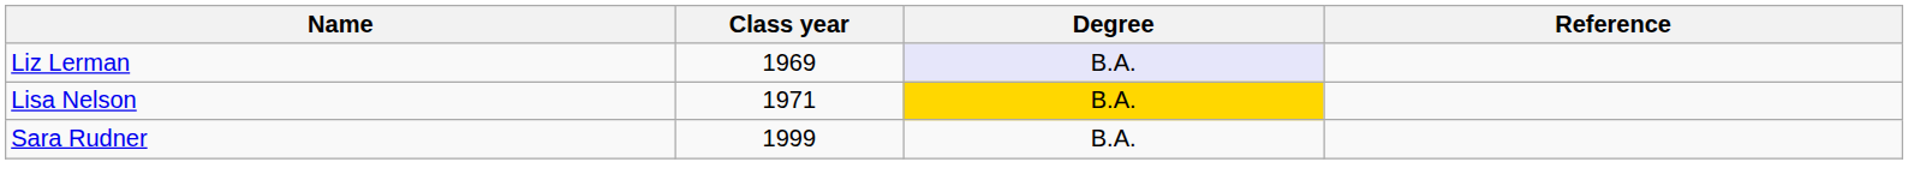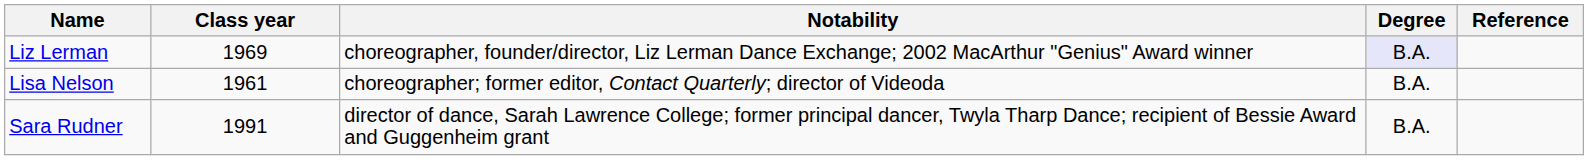 <table class="wikitable sortable" style="width:100%">
 <tr>
 <th style="width:*;">Name</th>
 <th style="width:12%;">Class year</th>
+<th style="width:65%;" class="unsortable">Notability</th>
 <th>Degree</th>
 <th>Reference</th>
 </tr>
 <tr>
 <td><a href='#'>Liz Lerman</a></td>
 <td style="text-align:center;">1969</td>
+<td>choreographer, founder/director, Liz Lerman Dance Exchange; 2002 MacArthur "Genius" Award winner</td>
 <td style="background: lavender; text-align:center;">B.A.</td>
 <td></td>
 </tr>
 <tr>
 <td><a href='#'>Lisa Nelson</a></td>
-<td style="text-align:center;">1971</td>
-<td style="background: gold; text-align:center;">B.A.</td>
+<td style="text-align:center;">1961</td>
+<td>choreographer; former editor, <em>Contact Quarterly</em>; director of Videoda</td>
+<td style="text-align:center;">B.A.</td>
 <td></td>
 </tr>
 <tr>
 <td><a href='#'>Sara Rudner</a></td>
-<td style="text-align:center;">1999</td>
+<td style="text-align:center;">1991</td>
+<td>director of dance, Sarah Lawrence College; former principal dancer, Twyla Tharp Dance; recipient of Bessie Award and Guggenheim grant</td>
 <td style="text-align:center;">B.A.</td>
 <td></td>
 </tr>
 </table>
